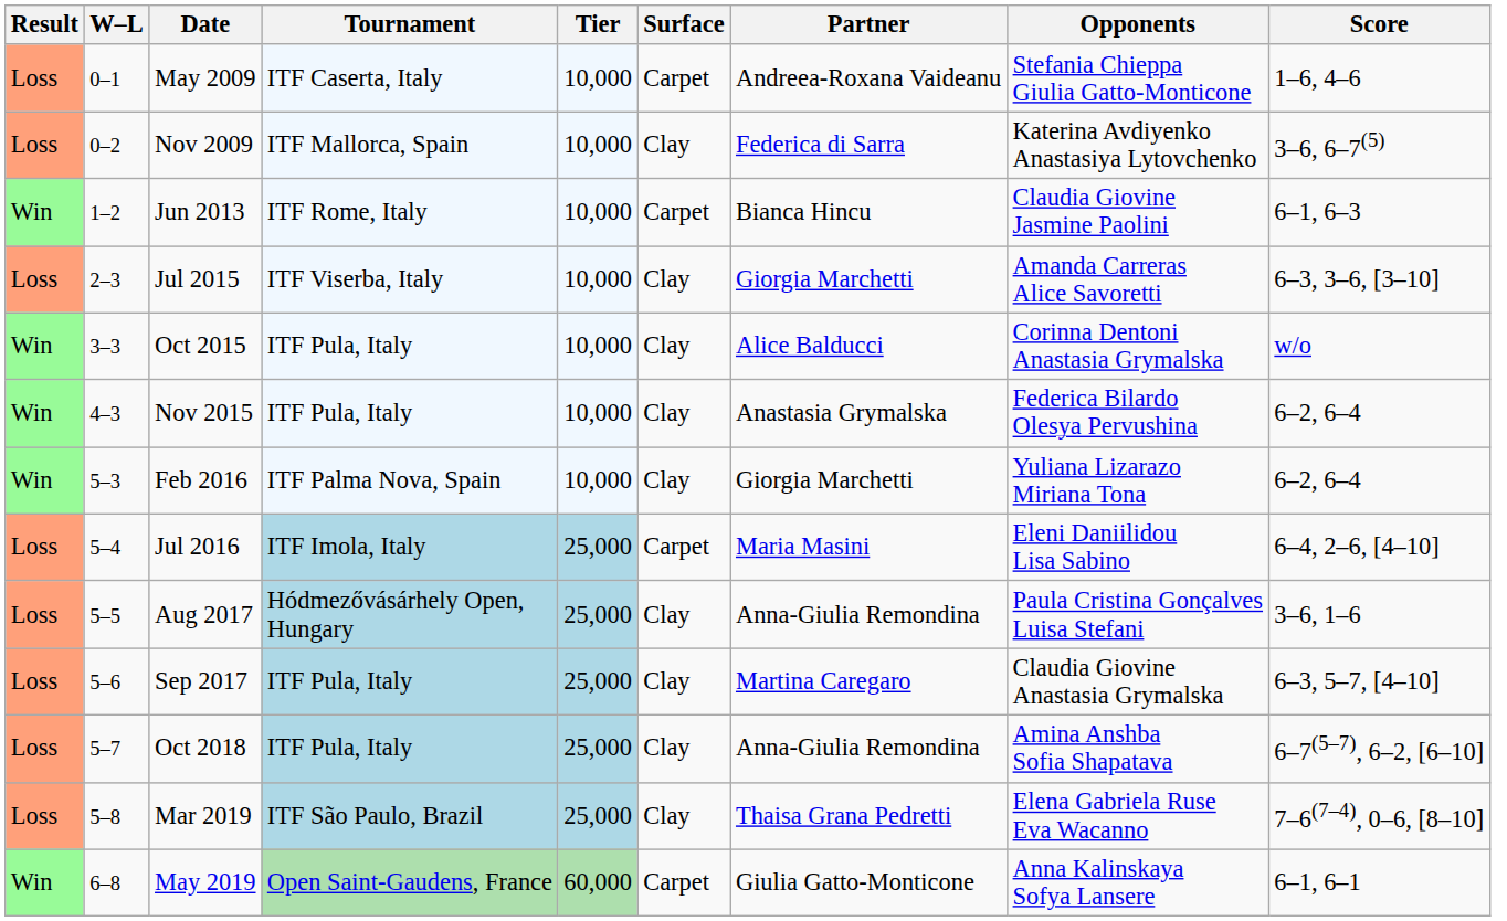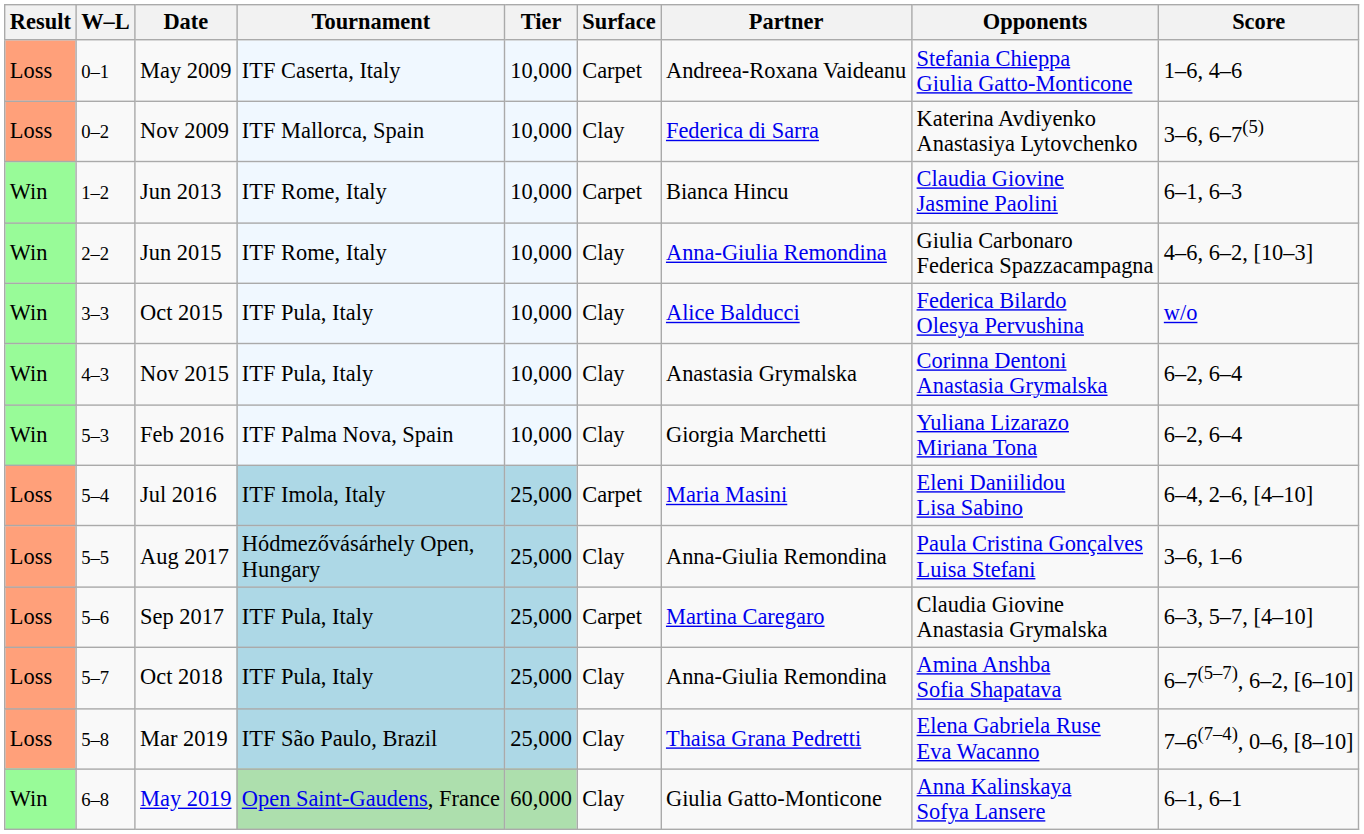 <table class="wikitable sortable">
 <tr>
 <th>Result</th>
 <th class="unsortable">W–L</th>
 <th>Date</th>
 <th>Tournament</th>
 <th>Tier</th>
 <th>Surface</th>
 <th>Partner</th>
 <th>Opponents</th>
 <th class="unsortable">Score</th>
 </tr>
 <tr>
 <td style="background:#ffa07a;">Loss</td>
 <td><small>0–1</small></td>
 <td>May 2009</td>
 <td style="background:#f0f8ff;">ITF Caserta, Italy</td>
 <td style="background:#f0f8ff;">10,000</td>
 <td>Carpet</td>
 <td> Andreea-Roxana Vaideanu</td>
 <td> <a href='#'>Stefania Chieppa</a> <br>  <a href='#'>Giulia Gatto-Monticone</a></td>
 <td>1–6, 4–6</td>
 </tr>
 <tr>
 <td style="background:#ffa07a;">Loss</td>
 <td><small>0–2</small></td>
 <td>Nov 2009</td>
 <td style="background:#f0f8ff;">ITF Mallorca, Spain</td>
 <td style="background:#f0f8ff;">10,000</td>
 <td>Clay</td>
 <td> <a href='#'>Federica di Sarra</a></td>
 <td> Katerina Avdiyenko <br>  Anastasiya Lytovchenko</td>
 <td>3–6, 6–7<sup>(5)</sup></td>
 </tr>
 <tr>
 <td style="background:#98fb98;">Win</td>
 <td><small>1–2</small></td>
 <td>Jun 2013</td>
 <td style="background:#f0f8ff;">ITF Rome, Italy</td>
 <td style="background:#f0f8ff;">10,000</td>
 <td>Carpet</td>
 <td> Bianca Hincu</td>
 <td> <a href='#'>Claudia Giovine</a> <br>  <a href='#'>Jasmine Paolini</a></td>
 <td>6–1, 6–3</td>
 </tr>
 <tr>
-<td style="background:#ffa07a;">Loss</td>
-<td><small>2–3</small></td>
-<td>Jul 2015</td>
-<td style="background:#f0f8ff;">ITF Viserba, Italy</td>
+<td style="background:#98fb98;">Win</td>
+<td><small>2–2</small></td>
+<td>Jun 2015</td>
+<td style="background:#f0f8ff;">ITF Rome, Italy</td>
 <td style="background:#f0f8ff;">10,000</td>
 <td>Clay</td>
-<td> <a href='#'>Giorgia Marchetti</a></td>
-<td> <a href='#'>Amanda Carreras</a> <br>  <a href='#'>Alice Savoretti</a></td>
-<td>6–3, 3–6, [3–10]</td>
+<td> <a href='#'>Anna-Giulia Remondina</a></td>
+<td> Giulia Carbonaro <br>  Federica Spazzacampagna</td>
+<td>4–6, 6–2, [10–3]</td>
 </tr>
 <tr>
 <td style="background:#98fb98;">Win</td>
 <td><small>3–3</small></td>
 <td>Oct 2015</td>
 <td style="background:#f0f8ff;">ITF Pula, Italy</td>
 <td style="background:#f0f8ff;">10,000</td>
 <td>Clay</td>
 <td> <a href='#'>Alice Balducci</a></td>
-<td> <a href='#'>Corinna Dentoni</a> <br>  <a href='#'>Anastasia Grymalska</a></td>
+<td> <a href='#'>Federica Bilardo</a> <br>  <a href='#'>Olesya Pervushina</a></td>
 <td><a href='#'>w/o</a></td>
 </tr>
 <tr>
 <td style="background:#98fb98;">Win</td>
 <td><small>4–3</small></td>
 <td>Nov 2015</td>
 <td style="background:#f0f8ff;">ITF Pula, Italy</td>
 <td style="background:#f0f8ff;">10,000</td>
 <td>Clay</td>
 <td> Anastasia Grymalska</td>
-<td> <a href='#'>Federica Bilardo</a> <br>  <a href='#'>Olesya Pervushina</a></td>
+<td> <a href='#'>Corinna Dentoni</a> <br>  <a href='#'>Anastasia Grymalska</a></td>
 <td>6–2, 6–4</td>
 </tr>
 <tr>
 <td style="background:#98fb98;">Win</td>
 <td><small>5–3</small></td>
 <td>Feb 2016</td>
 <td style="background:#f0f8ff;">ITF Palma Nova, Spain</td>
 <td style="background:#f0f8ff;">10,000</td>
 <td>Clay</td>
 <td> Giorgia Marchetti</td>
 <td> <a href='#'>Yuliana Lizarazo</a> <br>  <a href='#'>Miriana Tona</a></td>
 <td>6–2, 6–4</td>
 </tr>
 <tr>
 <td style="background:#ffa07a;">Loss</td>
 <td><small>5–4</small></td>
 <td>Jul 2016</td>
 <td style="background:lightblue;">ITF Imola, Italy</td>
 <td style="background:lightblue;">25,000</td>
 <td>Carpet</td>
 <td> <a href='#'>Maria Masini</a></td>
 <td> <a href='#'>Eleni Daniilidou</a> <br>  <a href='#'>Lisa Sabino</a></td>
 <td>6–4, 2–6, [4–10]</td>
 </tr>
 <tr>
 <td style="background:#ffa07a;">Loss</td>
 <td><small>5–5</small></td>
 <td>Aug 2017</td>
 <td style="background:lightblue;">Hódmezővásárhely Open, <br>Hungary</td>
 <td style="background:lightblue;">25,000</td>
 <td>Clay</td>
 <td> Anna-Giulia Remondina</td>
 <td> <a href='#'>Paula Cristina Gonçalves</a> <br>  <a href='#'>Luisa Stefani</a></td>
 <td>3–6, 1–6</td>
 </tr>
 <tr>
 <td style="background:#ffa07a;">Loss</td>
 <td><small>5–6</small></td>
 <td>Sep 2017</td>
 <td style="background:lightblue;">ITF Pula, Italy</td>
 <td style="background:lightblue;">25,000</td>
-<td>Clay</td>
+<td>Carpet</td>
 <td> <a href='#'>Martina Caregaro</a></td>
 <td> Claudia Giovine <br>  Anastasia Grymalska</td>
 <td>6–3, 5–7, [4–10]</td>
 </tr>
 <tr>
 <td style="background:#ffa07a;">Loss</td>
 <td><small>5–7</small></td>
 <td>Oct 2018</td>
 <td style="background:lightblue;">ITF Pula, Italy</td>
 <td style="background:lightblue;">25,000</td>
 <td>Clay</td>
 <td> Anna-Giulia Remondina</td>
 <td> <a href='#'>Amina Anshba</a> <br>  <a href='#'>Sofia Shapatava</a></td>
 <td>6–7<sup>(5–7)</sup>, 6–2, [6–10]</td>
 </tr>
 <tr>
 <td style="background:#ffa07a;">Loss</td>
 <td><small>5–8</small></td>
 <td>Mar 2019</td>
 <td style="background:lightblue;">ITF São Paulo, Brazil</td>
 <td style="background:lightblue;">25,000</td>
 <td>Clay</td>
 <td> <a href='#'>Thaisa Grana Pedretti</a></td>
 <td> <a href='#'>Elena Gabriela Ruse</a> <br>  <a href='#'>Eva Wacanno</a></td>
 <td>7–6<sup>(7–4)</sup>, 0–6, [8–10]</td>
 </tr>
 <tr>
 <td style="background:#98fb98;">Win</td>
 <td><small>6–8</small></td>
 <td><a href='#'>May 2019</a></td>
 <td style="background:#addfad;"><a href='#'>Open Saint-Gaudens</a>, France</td>
 <td style="background:#addfad;">60,000</td>
-<td>Carpet</td>
+<td>Clay</td>
 <td> Giulia Gatto-Monticone</td>
 <td> <a href='#'>Anna Kalinskaya</a> <br>  <a href='#'>Sofya Lansere</a></td>
 <td>6–1, 6–1</td>
 </tr>
 </table>
